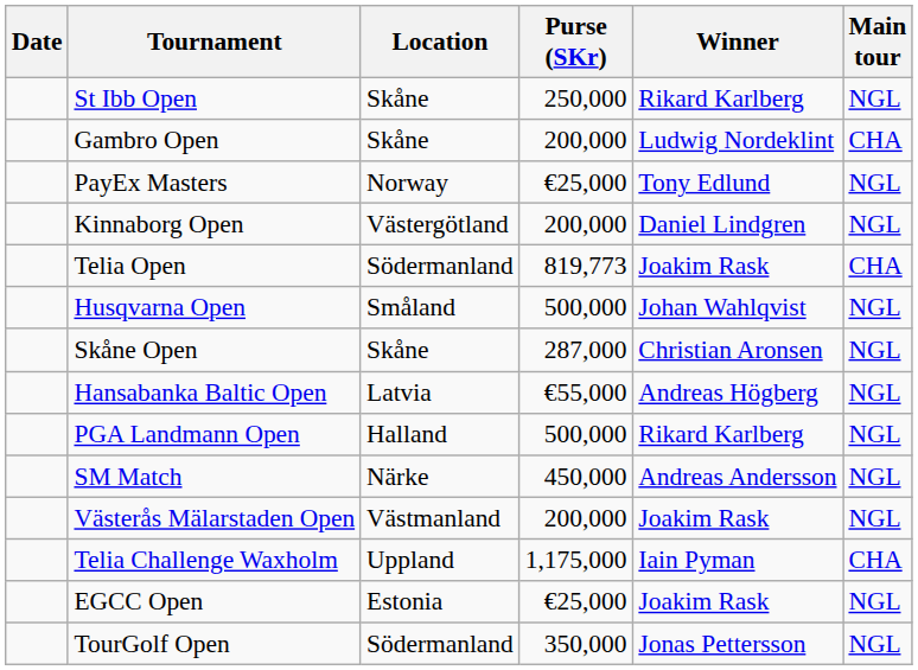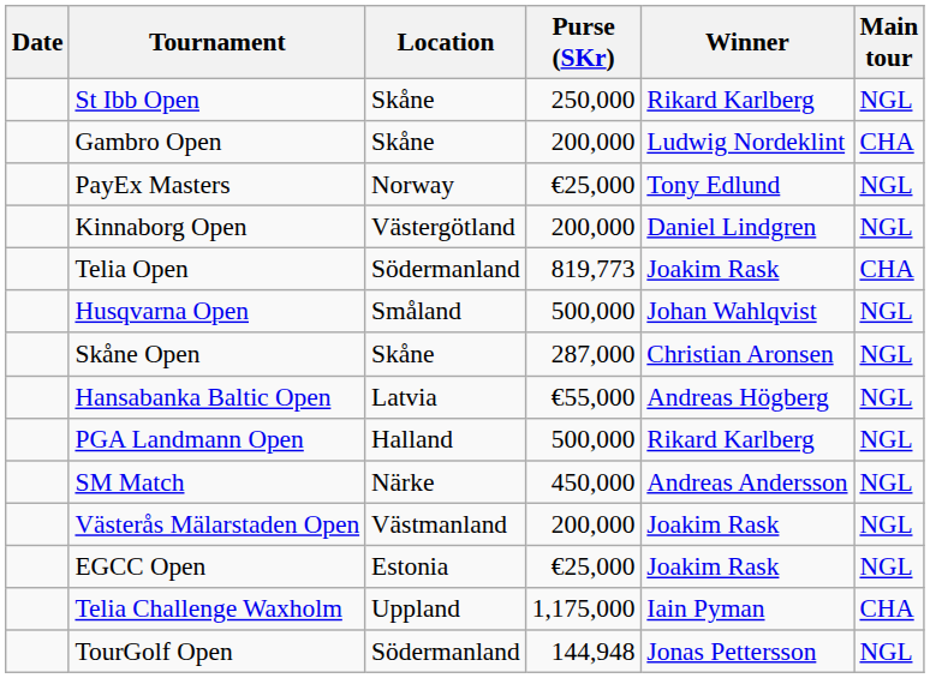 <table class="wikitable" style="font-size:95%;">
 <tr>
 <th>Date</th>
 <th>Tournament</th>
 <th>Location</th>
 <th>Purse<br>(<a href='#'>SKr</a>)</th>
 <th>Winner</th>
 <th>Main<br>tour</th>
 </tr>
 <tr>
 <td></td>
 <td><a href='#'>St Ibb Open</a></td>
 <td>Skåne</td>
 <td align=right>250,000</td>
 <td> <a href='#'>Rikard Karlberg</a></td>
 <td><a href='#'>NGL</a></td>
 </tr>
 <tr>
 <td></td>
 <td>Gambro Open</td>
 <td>Skåne</td>
 <td align=right>200,000</td>
 <td> <a href='#'>Ludwig Nordeklint</a></td>
 <td><a href='#'>CHA</a></td>
 </tr>
 <tr>
 <td></td>
 <td>PayEx Masters</td>
 <td>Norway</td>
 <td align=right>€25,000</td>
 <td> <a href='#'>Tony Edlund</a></td>
 <td><a href='#'>NGL</a></td>
 </tr>
 <tr>
 <td></td>
 <td>Kinnaborg Open</td>
 <td>Västergötland</td>
 <td align=right>200,000</td>
 <td> <a href='#'>Daniel Lindgren</a></td>
 <td><a href='#'>NGL</a></td>
 </tr>
 <tr>
 <td></td>
 <td>Telia Open</td>
 <td>Södermanland</td>
 <td align=right>819,773</td>
 <td> <a href='#'>Joakim Rask</a></td>
 <td><a href='#'>CHA</a></td>
 </tr>
 <tr>
 <td></td>
 <td><a href='#'>Husqvarna Open</a></td>
 <td>Småland</td>
 <td align=right>500,000</td>
 <td> <a href='#'>Johan Wahlqvist</a></td>
 <td><a href='#'>NGL</a></td>
 </tr>
 <tr>
 <td></td>
 <td>Skåne Open</td>
 <td>Skåne</td>
 <td align=right>287,000</td>
 <td> <a href='#'>Christian Aronsen</a></td>
 <td><a href='#'>NGL</a></td>
 </tr>
 <tr>
 <td></td>
 <td><a href='#'>Hansabanka Baltic Open</a></td>
 <td>Latvia</td>
 <td align=right>€55,000</td>
 <td> <a href='#'>Andreas Högberg</a></td>
 <td><a href='#'>NGL</a></td>
 </tr>
 <tr>
 <td></td>
 <td><a href='#'>PGA Landmann Open</a></td>
 <td>Halland</td>
 <td align=right>500,000</td>
 <td> <a href='#'>Rikard Karlberg</a></td>
 <td><a href='#'>NGL</a></td>
 </tr>
 <tr>
 <td></td>
 <td><a href='#'>SM Match</a></td>
 <td>Närke</td>
 <td align=right>450,000</td>
 <td> <a href='#'>Andreas Andersson</a></td>
 <td><a href='#'>NGL</a></td>
 </tr>
 <tr>
 <td></td>
 <td><a href='#'>Västerås Mälarstaden Open</a></td>
 <td>Västmanland</td>
 <td align=right>200,000</td>
 <td> <a href='#'>Joakim Rask</a></td>
 <td><a href='#'>NGL</a></td>
 </tr>
 <tr>
 <td></td>
+<td>EGCC Open</td>
+<td>Estonia</td>
+<td align=right>€25,000</td>
+<td> <a href='#'>Joakim Rask</a></td>
+<td><a href='#'>NGL</a></td>
+</tr>
+<tr>
+<td></td>
 <td><a href='#'>Telia Challenge Waxholm</a></td>
 <td>Uppland</td>
 <td align=right>1,175,000</td>
 <td> <a href='#'>Iain Pyman</a></td>
 <td><a href='#'>CHA</a></td>
 </tr>
 <tr>
 <td></td>
-<td>EGCC Open</td>
-<td>Estonia</td>
-<td align=right>€25,000</td>
-<td> <a href='#'>Joakim Rask</a></td>
-<td><a href='#'>NGL</a></td>
-</tr>
-<tr>
-<td></td>
 <td>TourGolf Open</td>
 <td>Södermanland</td>
-<td align=right>350,000</td>
+<td align=right>144,948</td>
 <td> <a href='#'>Jonas Pettersson</a></td>
 <td><a href='#'>NGL</a></td>
 </tr>
 </table>
